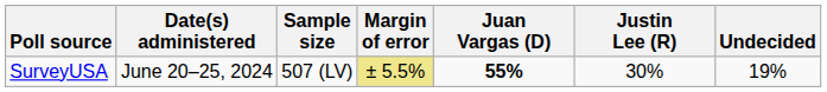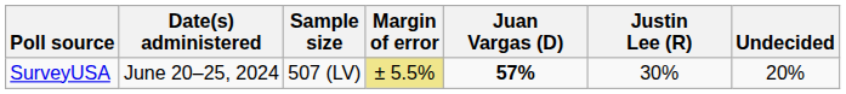 <table class="wikitable" style="font-size:90%;text-align:center;">
 <tr style="vertical-align:bottom">
 <th>Poll source</th>
 <th>Date(s)<br>administered</th>
 <th>Sample<br>size</th>
 <th>Margin<br>of error</th>
 <th style="width:100px;">Juan<br>Vargas (D)</th>
 <th style="width:100px;">Justin<br>Lee (R)</th>
 <th>Undecided</th>
 </tr>
 <tr>
 <td style="text-align:left;"><a href='#'>SurveyUSA</a></td>
 <td>June 20–25, 2024</td>
 <td>507 (LV)</td>
 <td style="background: khaki;">± 5.5%</td>
-<td><strong>55%</strong></td>
+<td><strong>57%</strong></td>
 <td>30%</td>
-<td>19%</td>
+<td>20%</td>
 </tr>
 </table>
